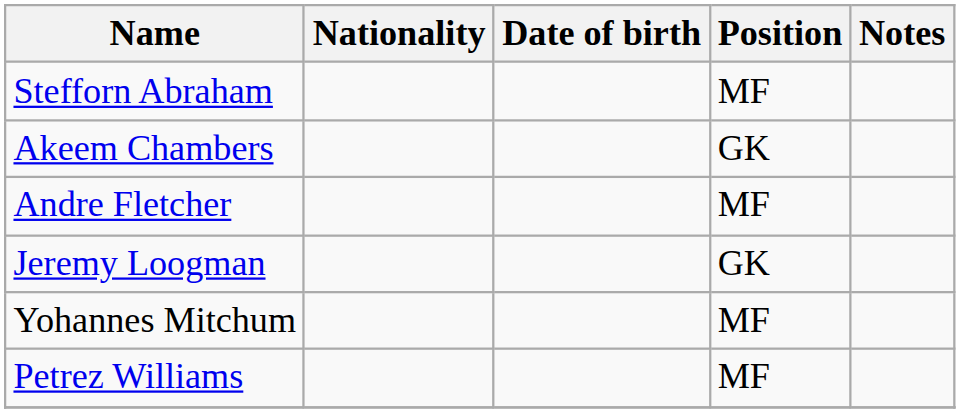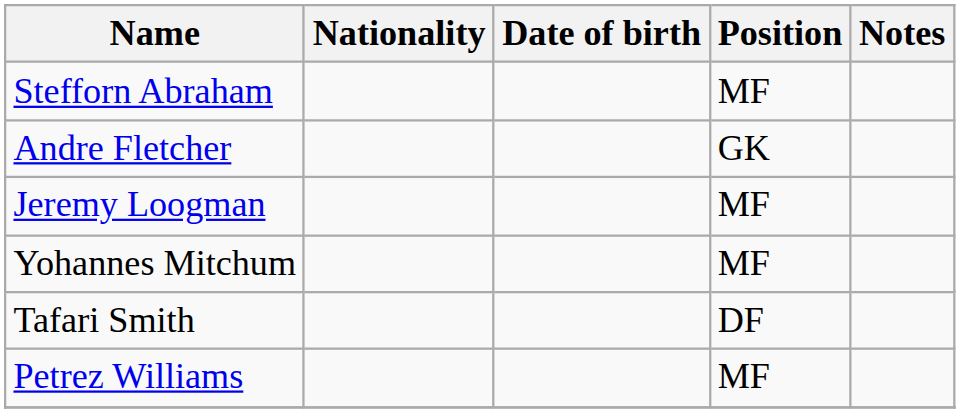 <table class="wikitable">
 <tr>
 <th>Name</th>
 <th>Nationality</th>
 <th>Date of birth</th>
 <th>Position</th>
 <th>Notes</th>
 </tr>
 <tr>
 <td><a href='#'>Stefforn Abraham</a></td>
 <td></td>
 <td></td>
 <td>MF</td>
 <td></td>
 </tr>
 <tr>
-<td><a href='#'>Akeem Chambers</a></td>
+<td><a href='#'>Andre Fletcher</a></td>
 <td></td>
 <td></td>
 <td>GK</td>
 <td></td>
 </tr>
 <tr>
-<td><a href='#'>Andre Fletcher</a></td>
+<td><a href='#'>Jeremy Loogman</a></td>
 <td></td>
 <td></td>
 <td>MF</td>
-<td></td>
-</tr>
-<tr>
-<td><a href='#'>Jeremy Loogman</a></td>
-<td></td>
-<td></td>
-<td>GK</td>
 <td></td>
 </tr>
 <tr>
 <td>Yohannes Mitchum</td>
 <td></td>
 <td></td>
 <td>MF</td>
+<td></td>
+</tr>
+<tr>
+<td>Tafari Smith</td>
+<td></td>
+<td></td>
+<td>DF</td>
 <td></td>
 </tr>
 <tr>
 <td><a href='#'>Petrez Williams</a></td>
 <td></td>
 <td></td>
 <td>MF</td>
 <td></td>
 </tr>
 <tr>
 </tr>
 <tr>
 </tr>
 </table>
